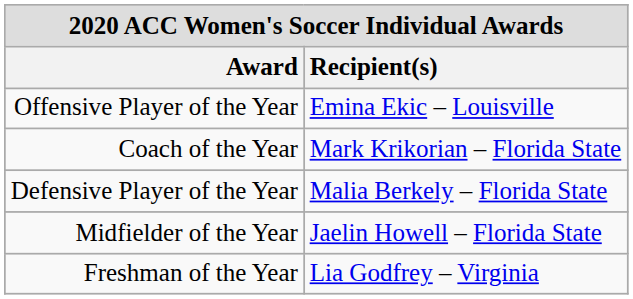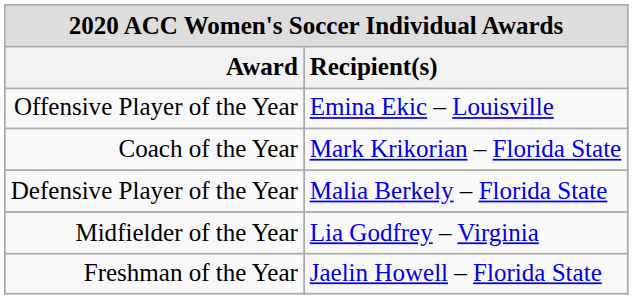 <table class="wikitable" style="white-space:nowrap; font-size:90%;">
 <tr>
 <td colspan="2" style="text-align:center; background:#ddd;"><strong>2020 ACC Women's Soccer Individual Awards</strong></td>
 </tr>
 <tr>
 <th style="text-align:right;">Award</th>
 <th style="text-align:left;">Recipient(s)</th>
 </tr>
 <tr>
 <td style="text-align:right;">Offensive Player of the Year</td>
 <td style="text-align:left;"><a href='#'>Emina Ekic</a> – <a href='#'>Louisville</a></td>
 </tr>
 <tr>
 <td style="text-align:right;">Coach of the Year</td>
 <td style="text-align:left;"><a href='#'>Mark Krikorian</a> – <a href='#'>Florida State</a></td>
 </tr>
 <tr>
 <td style="text-align:right;">Defensive Player of the Year</td>
 <td style="text-align:left;"><a href='#'>Malia Berkely</a> – <a href='#'>Florida State</a></td>
 </tr>
 <tr>
 <td style="text-align:right;">Midfielder of the Year</td>
-<td style="text-align:left;"><a href='#'>Jaelin Howell</a> – <a href='#'>Florida State</a></td>
+<td style="text-align:left;"><a href='#'>Lia Godfrey</a> – <a href='#'>Virginia</a></td>
 </tr>
 <tr>
 <td style="text-align:right;">Freshman of the Year</td>
-<td style="text-align:left;"><a href='#'>Lia Godfrey</a> – <a href='#'>Virginia</a></td>
+<td style="text-align:left;"><a href='#'>Jaelin Howell</a> – <a href='#'>Florida State</a></td>
 </tr>
 </table>
